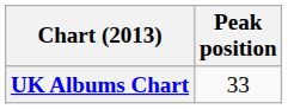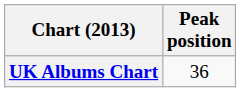 <table class="wikitable sortable plainrowheaders">
 <tr>
 <th>Chart (2013)</th>
 <th>Peak<br>position</th>
 </tr>
 <tr>
 <th scope="row"><a href='#'>UK Albums Chart</a></th>
-<td style="text-align:center;">33</td>
+<td style="text-align:center;">36</td>
 </tr>
 </table>
